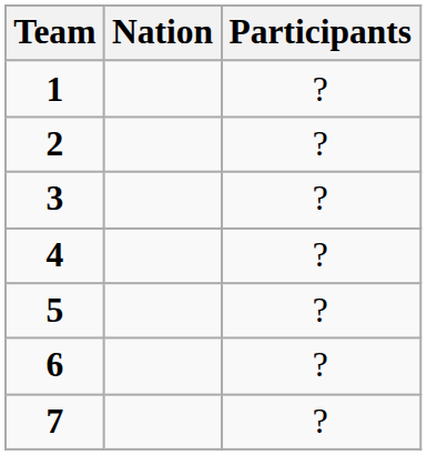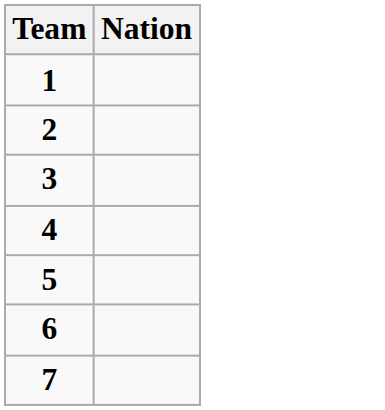 <table class="wikitable" style="text-align:center">
 <tr>
 <th>Team</th>
 <th>Nation</th>
-<th>Participants</th>
 </tr>
 <tr>
 <td><strong>1</strong></td>
 <td align=left></td>
-<td>?</td>
 </tr>
 <tr>
 <td><strong>2</strong></td>
 <td align=left></td>
-<td>?</td>
 </tr>
 <tr>
 <td><strong>3</strong></td>
 <td align=left></td>
-<td>?</td>
 </tr>
 <tr>
 <td><strong>4</strong></td>
 <td align=left></td>
-<td>?</td>
 </tr>
 <tr>
 <td><strong>5</strong></td>
 <td align=left></td>
-<td>?</td>
 </tr>
 <tr>
 <td><strong>6</strong></td>
 <td align=left></td>
-<td>?</td>
 </tr>
 <tr>
 <td><strong>7</strong></td>
 <td align=left></td>
-<td>?</td>
 </tr>
 </table>
